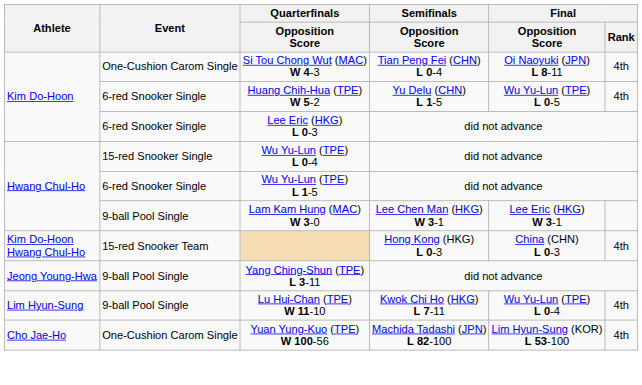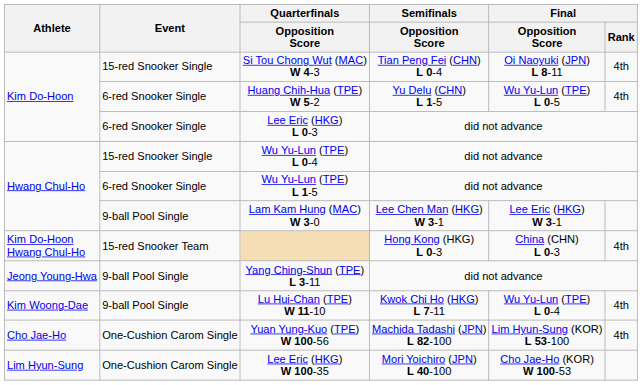 <table class="wikitable" style="font-size:90%">
 <tr>
 <th rowspan="2">Athlete</th>
 <th rowspan="2">Event</th>
 <th>Quarterfinals</th>
 <th>Semifinals</th>
 <th colspan="2">Final</th>
 </tr>
 <tr>
 <th>Opposition<br>Score</th>
 <th>Opposition<br>Score</th>
 <th>Opposition<br>Score</th>
 <th>Rank</th>
 </tr>
 <tr>
 <td rowspan=3><a href='#'>Kim Do-Hoon</a></td>
-<td>One-Cushion Carom Single</td>
+<td>15-red Snooker Single</td>
 <td align=center> <a href='#'>Si Tou Chong Wut</a> <span>(<a href='#'>MAC</a>)</span><br><strong>W</strong> <strong>4</strong>-3</td>
 <td align=center> <a href='#'>Tian Peng Fei</a> <span>(<a href='#'>CHN</a>)</span><br><strong>L</strong> <strong>0</strong>-4</td>
 <td align=center> <a href='#'>Oi Naoyuki</a> <span>(<a href='#'>JPN</a>)</span><br><strong>L</strong> <strong>8</strong>-11</td>
 <td align=center>4th</td>
 </tr>
 <tr>
 <td>6-red Snooker Single</td>
 <td align=center> <a href='#'>Huang Chih-Hua</a> <span>(<a href='#'>TPE</a>)</span><br><strong>W</strong> <strong>5</strong>-2</td>
 <td align=center> <a href='#'>Yu Delu</a> <span>(<a href='#'>CHN</a>)</span><br><strong>L</strong> <strong>1</strong>-5</td>
 <td align=center> <a href='#'>Wu Yu-Lun</a> <span>(<a href='#'>TPE</a>)</span><br><strong>L</strong> <strong>0</strong>-5</td>
 <td align=center>4th</td>
 </tr>
 <tr>
 <td>6-red Snooker Single</td>
 <td align=center> <a href='#'>Lee Eric</a> <span>(<a href='#'>HKG</a>)</span><br><strong>L</strong> <strong>0</strong>-3</td>
 <td colspan=3 align="center">did not advance</td>
 </tr>
 <tr>
 <td rowspan=3><a href='#'>Hwang Chul-Ho</a></td>
 <td>15-red Snooker Single</td>
 <td align=center> <a href='#'>Wu Yu-Lun</a> <span>(<a href='#'>TPE</a>)</span><br><strong>L</strong> <strong>0</strong>-4</td>
 <td colspan=3 align="center">did not advance</td>
 </tr>
 <tr>
 <td>6-red Snooker Single</td>
 <td align=center> <a href='#'>Wu Yu-Lun</a> <span>(<a href='#'>TPE</a>)</span><br><strong>L</strong> <strong>1</strong>-5</td>
 <td colspan=3 align="center">did not advance</td>
 </tr>
 <tr>
 <td>9-ball Pool Single</td>
 <td align=center> <a href='#'>Lam Kam Hung</a> <span>(<a href='#'>MAC</a>)</span><br><strong>W</strong> <strong>3</strong>-0</td>
 <td align=center> <a href='#'>Lee Chen Man</a> <span>(<a href='#'>HKG</a>)</span><br><strong>W</strong> <strong>3</strong>-1</td>
 <td align=center> <a href='#'>Lee Eric</a> <span>(<a href='#'>HKG</a>)</span><br><strong>W</strong> <strong>3</strong>-1</td>
 <td align=center></td>
 </tr>
 <tr>
 <td><a href='#'>Kim Do-Hoon</a><br><a href='#'>Hwang Chul-Ho</a></td>
 <td>15-red Snooker Team</td>
 <td bgcolor=wheat></td>
 <td align=center> <a href='#'>Hong Kong</a> <span>(HKG)</span><br> <strong>L</strong> <strong>0</strong>-3</td>
 <td align=center> <a href='#'>China</a> <span>(CHN)</span><br> <strong>L</strong> <strong>0</strong>-3</td>
 <td align=center>4th</td>
 </tr>
 <tr>
 <td><a href='#'>Jeong Young-Hwa</a></td>
 <td>9-ball Pool Single</td>
 <td align=center> <a href='#'>Yang Ching-Shun</a> <span>(<a href='#'>TPE</a>)</span><br><strong>L</strong> <strong>3</strong>-11</td>
 <td colspan=3 align="center">did not advance</td>
 </tr>
 <tr>
-<td><a href='#'>Lim Hyun-Sung</a></td>
+<td><a href='#'>Kim Woong-Dae</a></td>
 <td>9-ball Pool Single</td>
 <td align=center> <a href='#'>Lu Hui-Chan</a> <span>(<a href='#'>TPE</a>)</span><br><strong>W</strong> <strong>11</strong>-10</td>
 <td align=center> <a href='#'>Kwok Chi Ho</a> <span>(<a href='#'>HKG</a>)</span><br><strong>L</strong> <strong>7</strong>-11</td>
 <td align=center> <a href='#'>Wu Yu-Lun</a> <span>(<a href='#'>TPE</a>)</span><br><strong>L</strong> <strong>0</strong>-4</td>
 <td align=center>4th</td>
 </tr>
 <tr>
 <td><a href='#'>Cho Jae-Ho</a></td>
 <td>One-Cushion Carom Single</td>
 <td align=center> <a href='#'>Yuan Yung-Kuo</a> <span>(<a href='#'>TPE</a>)</span><br><strong>W</strong> <strong>100</strong>-56</td>
 <td align=center> <a href='#'>Machida Tadashi</a> <span>(<a href='#'>JPN</a>)</span><br><strong>L</strong> <strong>82</strong>-100</td>
 <td align=center> <a href='#'>Lim Hyun-Sung</a> <span>(KOR)</span><br><strong>L</strong> <strong>53</strong>-100</td>
 <td align=center>4th</td>
 </tr>
+<tr>
+<td><a href='#'>Lim Hyun-Sung</a></td>
+<td>One-Cushion Carom Single</td>
+<td align=center> <a href='#'>Lee Eric</a> <span>(<a href='#'>HKG</a>)</span><br><strong>W</strong> <strong>100</strong>-35</td>
+<td align=center> <a href='#'>Mori Yoichiro</a> <span>(<a href='#'>JPN</a>)</span><br><strong>L</strong> <strong>40</strong>-100</td>
+<td align=center> <a href='#'>Cho Jae-Ho</a> <span>(KOR)</span><br><strong>W</strong> <strong>100</strong>-53</td>
+<td align=center></td>
+</tr>
 </table>
